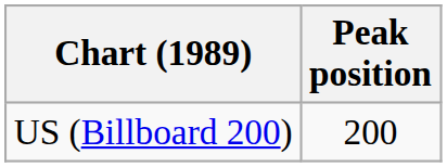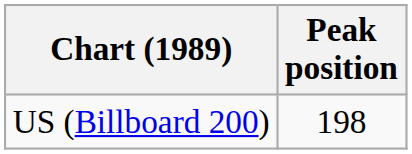 <table class="wikitable sortable" border="1">
 <tr>
 <th>Chart (1989)</th>
 <th>Peak<br>position</th>
 </tr>
 <tr>
 <td>US (<a href='#'>Billboard 200</a>)</td>
-<td style="text-align:center;">200</td>
+<td style="text-align:center;">198</td>
 </tr>
 </table>
